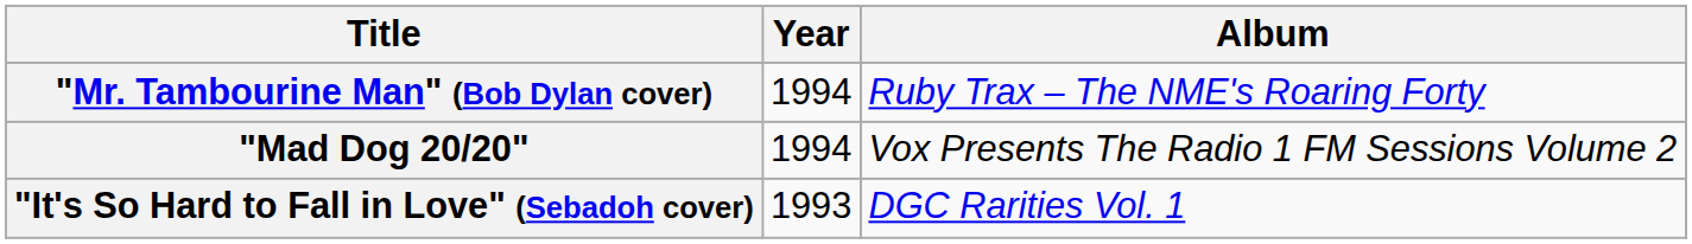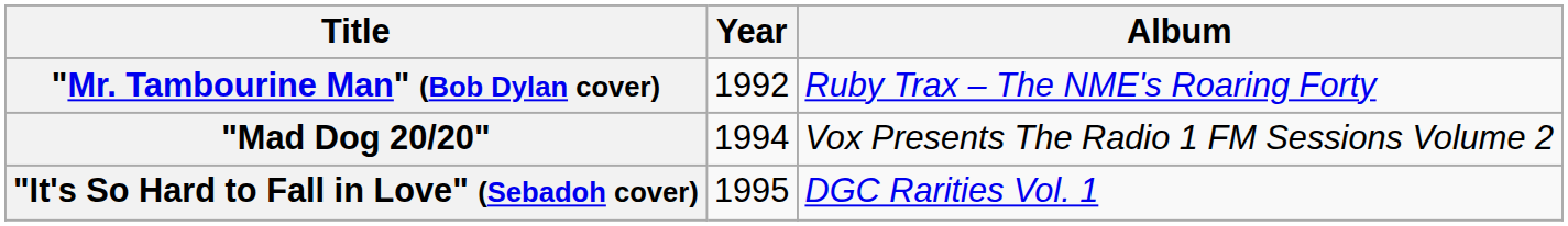 <table class="wikitable plainrowheaders" style="text-align:center;">
 <tr>
 <th scope=col>Title</th>
 <th scope=col>Year</th>
 <th scope=col>Album</th>
 </tr>
 <tr>
 <th scope="row">"<a href='#'>Mr. Tambourine Man</a>" <small>(<a href='#'>Bob Dylan</a> cover)</small></th>
-<td>1994</td>
+<td>1992</td>
 <td style="text-align:left;"><em><a href='#'>Ruby Trax – The NME's Roaring Forty</a></em></td>
 </tr>
 <tr>
 <th scope="row">"Mad Dog 20/20"</th>
 <td>1994</td>
 <td style="text-align:left;"><em>Vox Presents The Radio 1 FM Sessions Volume 2</em></td>
 </tr>
 <tr>
 <th scope="row">"It's So Hard to Fall in Love" <small>(<a href='#'>Sebadoh</a> cover)</small></th>
-<td>1993</td>
+<td>1995</td>
 <td style="text-align:left;"><em><a href='#'>DGC Rarities Vol. 1</a></em></td>
 </tr>
 </table>
